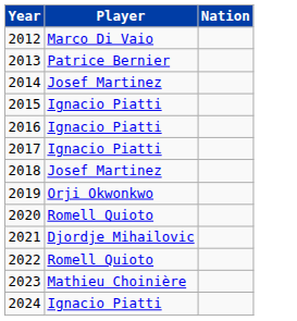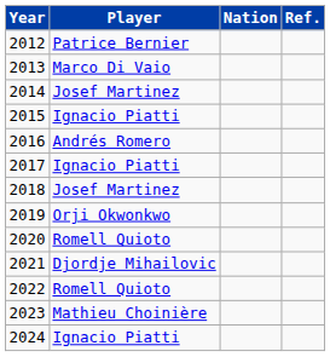 <table class="wikitable">
 <tr>
 <th style="background:#003DA6; color:white;" scope="col">Year</th>
 <th style="background:#003DA6; color:white;" scope="col">Player</th>
 <th style="background:#003DA6; color:white;" scope="col">Nation</th>
+<th style="background:#003DA6; color:white;" scope="col">Ref.</th>
 </tr>
 <tr>
 <td>2012</td>
-<td><a href='#'>Marco Di Vaio</a></td>
+<td><a href='#'>Patrice Bernier</a></td>
 <td></td>
+<td style="text-align: center"></td>
 </tr>
 <tr>
 <td>2013</td>
-<td><a href='#'>Patrice Bernier</a></td>
+<td><a href='#'>Marco Di Vaio</a></td>
 <td></td>
+<td style="text-align: center"></td>
 </tr>
 <tr>
 <td>2014</td>
 <td><a href='#'>Josef Martinez</a></td>
 <td></td>
+<td style="text-align: center"></td>
 </tr>
 <tr>
 <td>2015</td>
 <td><a href='#'>Ignacio Piatti</a></td>
 <td></td>
+<td style="text-align: center"></td>
 </tr>
 <tr>
 <td>2016</td>
-<td><a href='#'>Ignacio Piatti</a></td>
+<td><a href='#'>Andrés Romero</a></td>
 <td></td>
+<td style="text-align: center"></td>
 </tr>
 <tr>
 <td>2017</td>
 <td><a href='#'>Ignacio Piatti</a></td>
 <td></td>
+<td style="text-align: center"></td>
 </tr>
 <tr>
 <td>2018</td>
 <td><a href='#'>Josef Martinez</a></td>
 <td></td>
+<td style="text-align: center"></td>
 </tr>
 <tr>
 <td>2019</td>
 <td><a href='#'>Orji Okwonkwo</a></td>
 <td></td>
+<td style="text-align: center"></td>
 </tr>
 <tr>
 <td>2020</td>
 <td><a href='#'>Romell Quioto</a></td>
 <td></td>
+<td style="text-align: center"></td>
 </tr>
 <tr>
 <td>2021</td>
 <td><a href='#'>Djordje Mihailovic</a></td>
 <td></td>
+<td style="text-align: center"></td>
 </tr>
 <tr>
 <td>2022</td>
 <td><a href='#'>Romell Quioto</a></td>
 <td></td>
+<td style="text-align: center"></td>
 </tr>
 <tr>
 <td>2023</td>
 <td><a href='#'>Mathieu Choinière</a></td>
 <td></td>
+<td style="text-align: center"></td>
 </tr>
 <tr>
 <td>2024</td>
 <td><a href='#'>Ignacio Piatti</a></td>
 <td></td>
+<td style="text-align: center"></td>
 </tr>
 </table>
